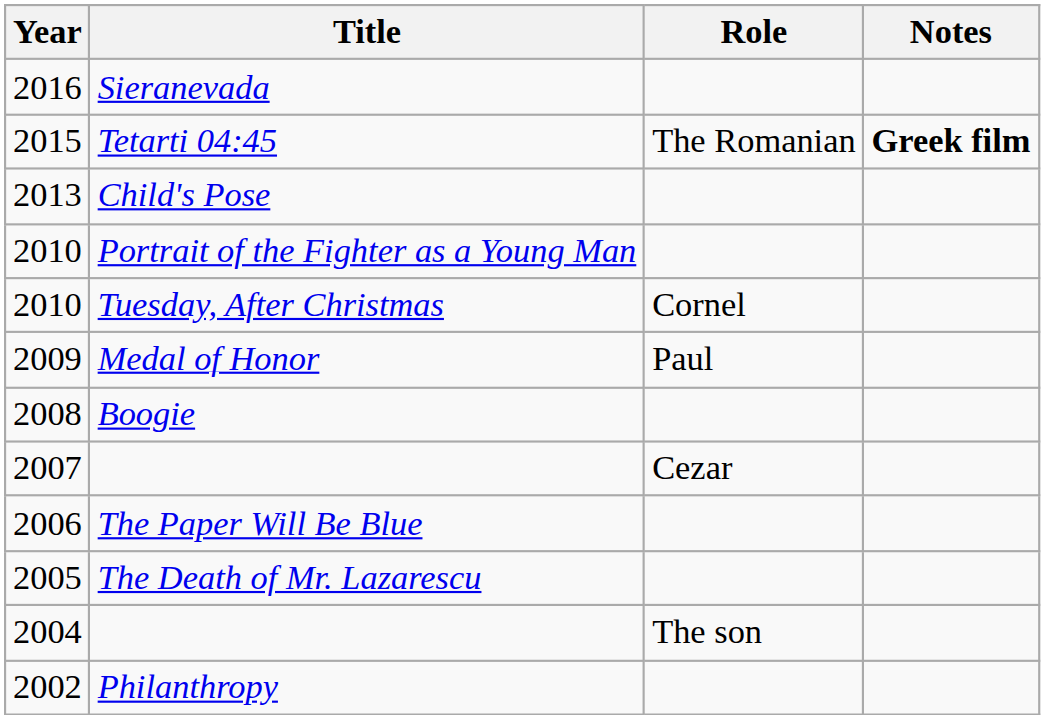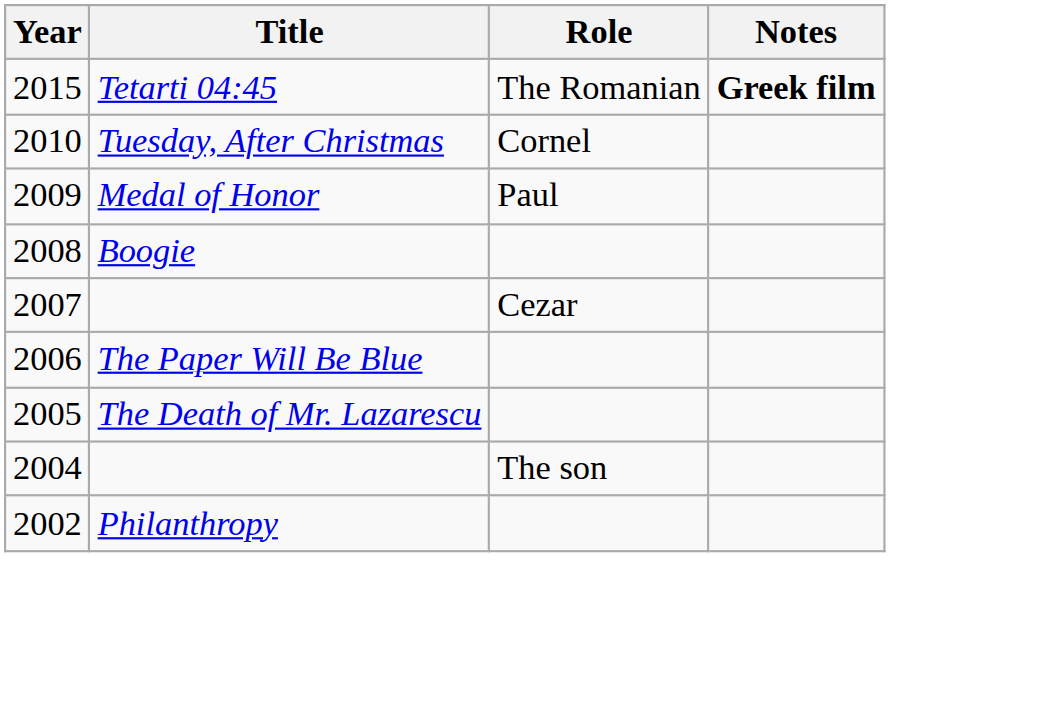 <table class="wikitable sortable">
 <tr>
 <th>Year</th>
 <th>Title</th>
 <th>Role</th>
 <th class="unsortable">Notes</th>
 </tr>
 <tr>
-<td>2016</td>
-<td><em><a href='#'>Sieranevada</a></em></td>
-<td></td>
-<td></td>
-</tr>
-<tr>
 <td>2015</td>
 <td><em><a href='#'>Tetarti 04:45</a></em></td>
 <td>The Romanian</td>
 <td><strong>Greek film</strong></td>
-</tr>
-<tr>
-<td>2013</td>
-<td><em><a href='#'>Child's Pose</a></em></td>
-<td></td>
-<td></td>
-</tr>
-<tr>
-<td>2010</td>
-<td><em><a href='#'>Portrait of the Fighter as a Young Man</a></em></td>
-<td></td>
-<td></td>
 </tr>
 <tr>
 <td>2010</td>
 <td><em><a href='#'>Tuesday, After Christmas</a></em></td>
 <td>Cornel</td>
 <td></td>
 </tr>
 <tr>
 <td>2009</td>
 <td><em><a href='#'>Medal of Honor</a></em></td>
 <td>Paul</td>
 <td></td>
 </tr>
 <tr>
 <td>2008</td>
 <td><em><a href='#'>Boogie</a></em></td>
 <td></td>
 <td></td>
 </tr>
 <tr>
 <td>2007</td>
 <td><em></em></td>
 <td>Cezar</td>
 <td></td>
 </tr>
 <tr>
 <td>2006</td>
 <td><em><a href='#'>The Paper Will Be Blue</a></em></td>
 <td></td>
 <td></td>
 </tr>
 <tr>
 <td>2005</td>
 <td><em><a href='#'>The Death of Mr. Lazarescu</a></em></td>
 <td></td>
 <td></td>
 </tr>
 <tr>
 <td>2004</td>
 <td><em></em></td>
 <td>The son</td>
 <td></td>
 </tr>
 <tr>
 <td>2002</td>
 <td><em><a href='#'>Philanthropy</a></em></td>
 <td></td>
 <td></td>
 </tr>
 </table>
